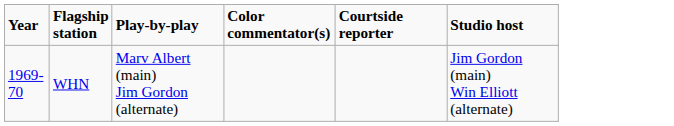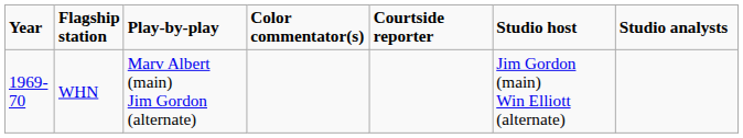 <table class="wikitable">
 <tr>
 <td width="40"><strong>Year</strong></td>
 <td width="40"><strong>Flagship station</strong></td>
 <td width="110"><strong>Play-by-play</strong></td>
 <td width="110"><strong>Color commentator(s)</strong></td>
 <td width="110"><strong>Courtside reporter</strong></td>
 <td width="110"><strong>Studio host</strong></td>
+<td width="110"><strong>Studio analysts</strong></td>
 </tr>
 <tr>
 <td><a href='#'>1969-70</a></td>
 <td><a href='#'>WHN</a></td>
 <td><a href='#'>Marv Albert</a> (main)<br><a href='#'>Jim Gordon</a> (alternate)</td>
 <td></td>
 <td></td>
 <td><a href='#'>Jim Gordon</a> (main)<br><a href='#'>Win Elliott</a> (alternate)</td>
+<td></td>
 </tr>
 </table>
